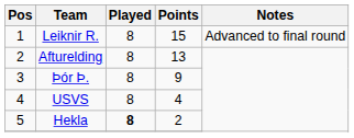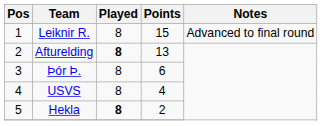 <table class="wikitable" style="text-align: center;">
 <tr>
 <th>Pos</th>
 <th>Team</th>
 <th>Played</th>
 <th>Points</th>
 <th>Notes</th>
 </tr>
 <tr>
 <td>1</td>
 <td><a href='#'>Leiknir R.</a></td>
 <td>8</td>
 <td>15</td>
 <td align="center" rowspan="1">Advanced to final round</td>
 </tr>
 <tr>
 <td>2</td>
 <td><a href='#'>Afturelding</a></td>
-<td>8</td>
+<td><strong>8</strong></td>
 <td>13</td>
 </tr>
 <tr>
 <td>3</td>
 <td><a href='#'>Þór Þ.</a></td>
 <td>8</td>
-<td>9</td>
+<td>6</td>
 </tr>
 <tr>
 <td>4</td>
 <td><a href='#'>USVS</a></td>
 <td>8</td>
 <td>4</td>
 </tr>
 <tr>
 <td>5</td>
 <td><a href='#'>Hekla</a></td>
 <td><strong>8</strong></td>
 <td>2</td>
 </tr>
 <tr>
 </tr>
 </table>
